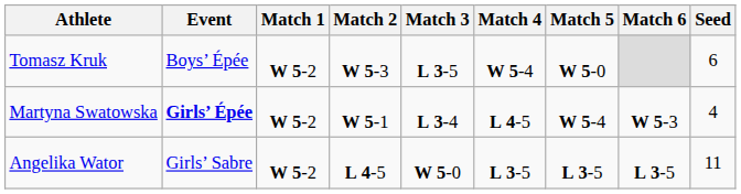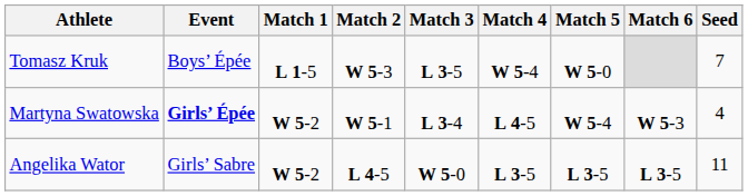 <table class="wikitable" border="1" style="font-size:90%">
 <tr>
 <th>Athlete</th>
 <th>Event</th>
 <th>Match 1</th>
 <th>Match 2</th>
 <th>Match 3</th>
 <th>Match 4</th>
 <th>Match 5</th>
 <th>Match 6</th>
 <th>Seed</th>
 </tr>
 <tr>
 <td><a href='#'>Tomasz Kruk</a></td>
 <td><a href='#'>Boys’ Épée</a></td>
-<td align=center><br> <strong>W</strong> <strong>5</strong>-2</td>
+<td align=center><br> <strong>L</strong> <strong>1</strong>-5</td>
 <td align=center><br> <strong>W</strong> <strong>5</strong>-3</td>
 <td align=center><br> <strong>L</strong> <strong>3</strong>-5</td>
 <td align=center><br> <strong>W</strong> <strong>5</strong>-4</td>
 <td align=center><br> <strong>W</strong> <strong>5</strong>-0</td>
 <td bgcolor=#DCDCDC></td>
-<td align=center>6</td>
+<td align=center>7</td>
 </tr>
 <tr>
 <td><a href='#'>Martyna Swatowska</a></td>
 <td><strong><a href='#'>Girls’ Épée</a></strong></td>
 <td align=center><br> <strong>W</strong> <strong>5</strong>-2</td>
 <td align=center><br> <strong>W</strong> <strong>5</strong>-1</td>
 <td align=center><br> <strong>L</strong> <strong>3</strong>-4</td>
 <td align=center><br> <strong>L</strong> <strong>4</strong>-5</td>
 <td align=center><br> <strong>W</strong> <strong>5</strong>-4</td>
 <td align=center><br> <strong>W</strong> <strong>5</strong>-3</td>
 <td align=center>4</td>
 </tr>
 <tr>
 <td><a href='#'>Angelika Wator</a></td>
 <td><a href='#'>Girls’ Sabre</a></td>
 <td align=center><br> <strong>W</strong> <strong>5</strong>-2</td>
 <td align=center><br> <strong>L</strong> <strong>4</strong>-5</td>
 <td align=center><br> <strong>W</strong> <strong>5</strong>-0</td>
 <td align=center><br> <strong>L</strong> <strong>3</strong>-5</td>
 <td align=center><br> <strong>L</strong> <strong>3</strong>-5</td>
 <td align=center><br> <strong>L</strong> <strong>3</strong>-5</td>
 <td align=center>11</td>
 </tr>
 </table>
